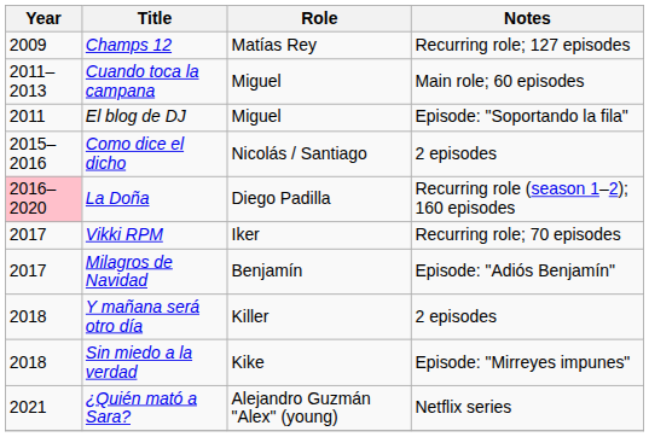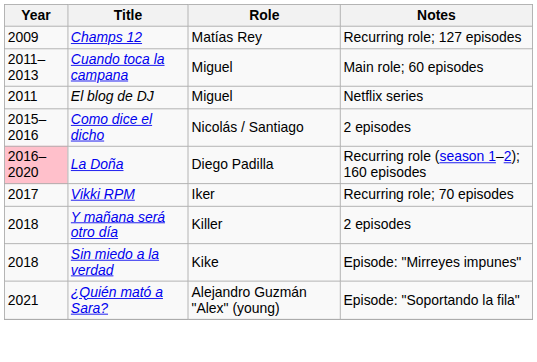 <table class="wikitable sortable">
 <tr>
 <th>Year</th>
 <th>Title</th>
 <th>Role</th>
 <th class="unsortable">Notes</th>
 </tr>
 <tr>
 <td>2009</td>
 <td><em><a href='#'>Champs 12</a></em></td>
 <td>Matías Rey</td>
 <td>Recurring role; 127 episodes</td>
 </tr>
 <tr>
 <td>2011–2013</td>
 <td><em><a href='#'>Cuando toca la campana</a></em></td>
 <td>Miguel</td>
 <td>Main role; 60 episodes</td>
 </tr>
 <tr>
 <td>2011</td>
 <td><em>El blog de DJ</em></td>
 <td>Miguel</td>
-<td>Episode: "Soportando la fila"</td>
+<td>Netflix series</td>
 </tr>
 <tr>
 <td>2015–2016</td>
 <td><em><a href='#'>Como dice el dicho</a></em></td>
 <td>Nicolás / Santiago</td>
 <td>2 episodes</td>
 </tr>
 <tr>
 <td style="background: pink;">2016–2020</td>
 <td><em><a href='#'>La Doña</a></em></td>
 <td>Diego Padilla</td>
 <td>Recurring role (<a href='#'>season 1</a>–<a href='#'>2</a>); 160 episodes</td>
 </tr>
 <tr>
 <td>2017</td>
 <td><em><a href='#'>Vikki RPM</a></em></td>
 <td>Iker</td>
 <td>Recurring role; 70 episodes</td>
 </tr>
 <tr>
-<td>2017</td>
-<td><em><a href='#'>Milagros de Navidad</a></em></td>
-<td>Benjamín</td>
-<td>Episode: "Adiós Benjamín"</td>
-</tr>
-<tr>
 <td>2018</td>
 <td><em><a href='#'>Y mañana será otro día</a></em></td>
 <td>Killer</td>
 <td>2 episodes</td>
 </tr>
 <tr>
 <td>2018</td>
 <td><em><a href='#'>Sin miedo a la verdad</a></em></td>
 <td>Kike</td>
 <td>Episode: "Mirreyes impunes"</td>
 </tr>
 <tr>
 <td>2021</td>
 <td><em><a href='#'>¿Quién mató a Sara?</a></em></td>
 <td>Alejandro Guzmán "Alex" (young)</td>
-<td>Netflix series</td>
+<td>Episode: "Soportando la fila"</td>
 </tr>
 <tr>
 </tr>
 </table>
